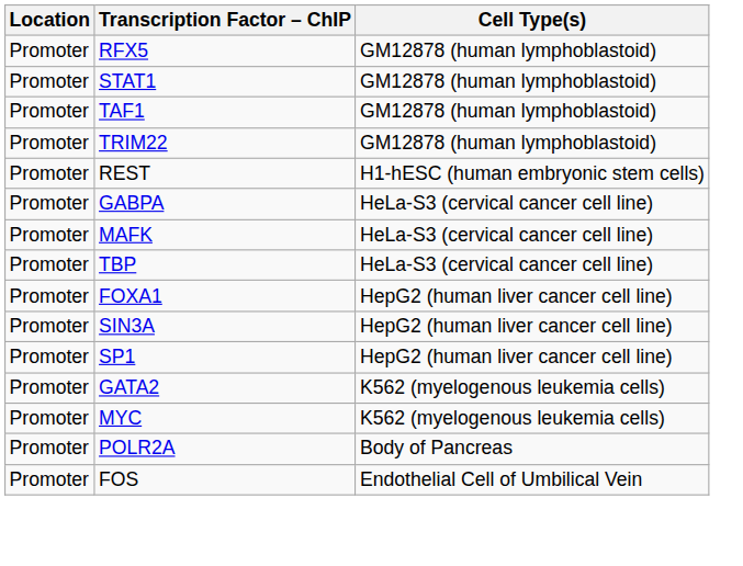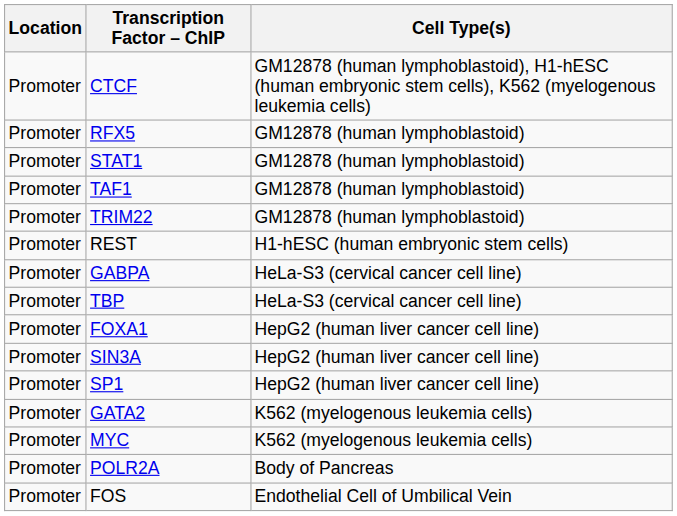 <table class="wikitable">
 <tr>
 <th>Location</th>
 <th>Transcription Factor – ChIP</th>
 <th>Cell Type(s)</th>
+</tr>
+<tr>
+<td>Promoter</td>
+<td><a href='#'>CTCF</a></td>
+<td>GM12878 (human lymphoblastoid), H1-hESC (human embryonic stem cells), K562 (myelogenous leukemia cells)</td>
 </tr>
 <tr>
 <td>Promoter</td>
 <td><a href='#'>RFX5</a></td>
 <td>GM12878 (human lymphoblastoid)</td>
 </tr>
 <tr>
 <td>Promoter</td>
 <td><a href='#'>STAT1</a></td>
 <td>GM12878 (human lymphoblastoid)</td>
 </tr>
 <tr>
 <td>Promoter</td>
 <td><a href='#'>TAF1</a></td>
 <td>GM12878 (human lymphoblastoid)</td>
 </tr>
 <tr>
 <td>Promoter</td>
 <td><a href='#'>TRIM22</a></td>
 <td>GM12878 (human lymphoblastoid)</td>
 </tr>
 <tr>
 <td>Promoter</td>
 <td>REST</td>
 <td>H1-hESC (human embryonic stem cells)</td>
 </tr>
 <tr>
 <td>Promoter</td>
 <td><a href='#'>GABPA</a></td>
-<td>HeLa-S3 (cervical cancer cell line)</td>
-</tr>
-<tr>
-<td>Promoter</td>
-<td><a href='#'>MAFK</a></td>
 <td>HeLa-S3 (cervical cancer cell line)</td>
 </tr>
 <tr>
 <td>Promoter</td>
 <td><a href='#'>TBP</a></td>
 <td>HeLa-S3 (cervical cancer cell line)</td>
 </tr>
 <tr>
 <td>Promoter</td>
 <td><a href='#'>FOXA1</a></td>
 <td>HepG2 (human liver cancer cell line)</td>
 </tr>
 <tr>
 <td>Promoter</td>
 <td><a href='#'>SIN3A</a></td>
 <td>HepG2 (human liver cancer cell line)</td>
 </tr>
 <tr>
 <td>Promoter</td>
 <td><a href='#'>SP1</a></td>
 <td>HepG2 (human liver cancer cell line)</td>
 </tr>
 <tr>
 <td>Promoter</td>
 <td><a href='#'>GATA2</a></td>
 <td>K562 (myelogenous leukemia cells)</td>
 </tr>
 <tr>
 <td>Promoter</td>
 <td><a href='#'>MYC</a></td>
 <td>K562 (myelogenous leukemia cells)</td>
 </tr>
 <tr>
 <td>Promoter</td>
 <td><a href='#'>POLR2A</a></td>
 <td>Body of Pancreas</td>
 </tr>
 <tr>
 <td>Promoter</td>
 <td>FOS</td>
 <td>Endothelial Cell of Umbilical Vein</td>
 </tr>
 </table>
